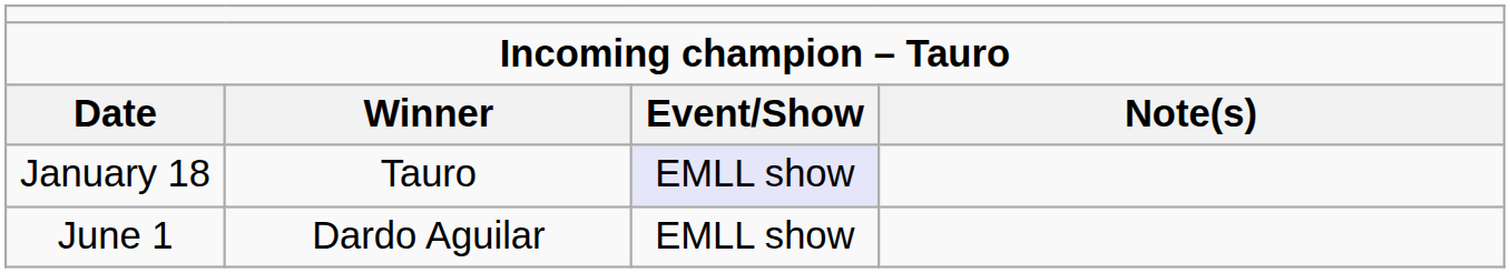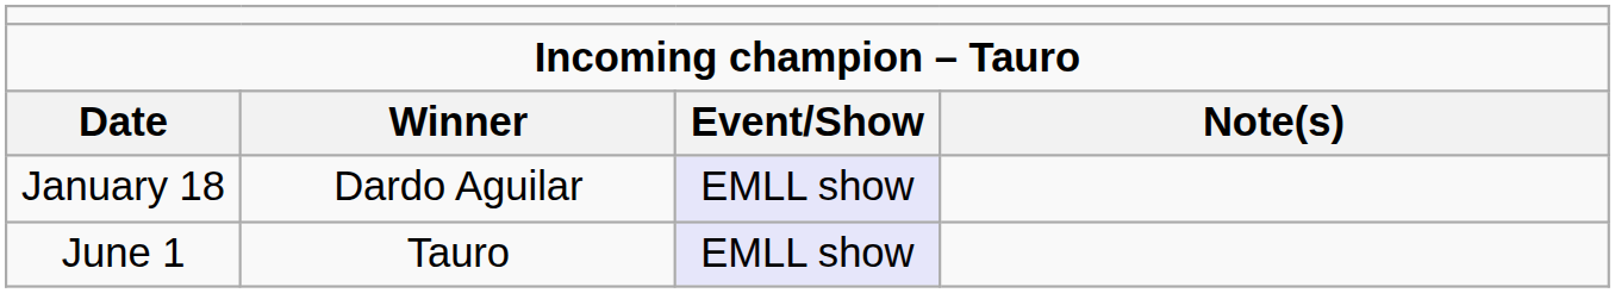 <table class="wikitable" style="text-align:center; width:100%;">
 <tr>
 <td colspan=5></td>
 </tr>
 <tr>
 <td colspan=5><strong>Incoming champion – Tauro</strong></td>
 </tr>
 <tr>
 <th width=14%>Date</th>
 <th width=26%>Winner</th>
 <th width=14%>Event/Show</th>
 <th width=40%>Note(s)</th>
 </tr>
 <tr>
 <td>January 18</td>
-<td>Tauro</td>
+<td>Dardo Aguilar</td>
 <td style="background: lavender;">EMLL show</td>
 <td></td>
 </tr>
 <tr>
 <td>June 1</td>
-<td>Dardo Aguilar</td>
-<td>EMLL show</td>
+<td>Tauro</td>
+<td style="background: lavender;">EMLL show</td>
 <td></td>
 </tr>
 </table>
